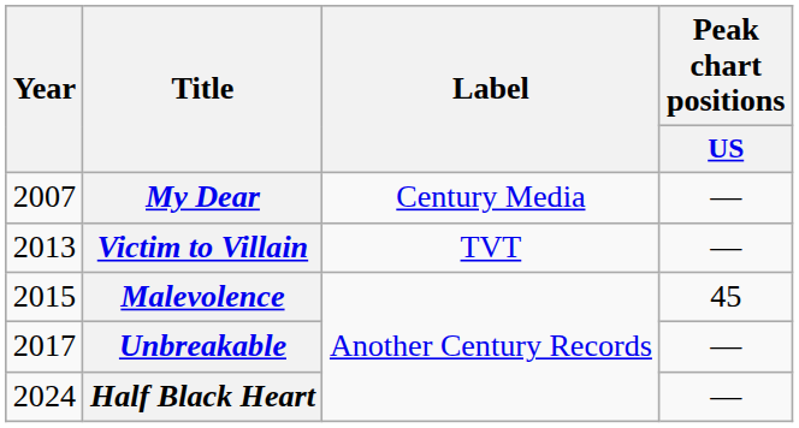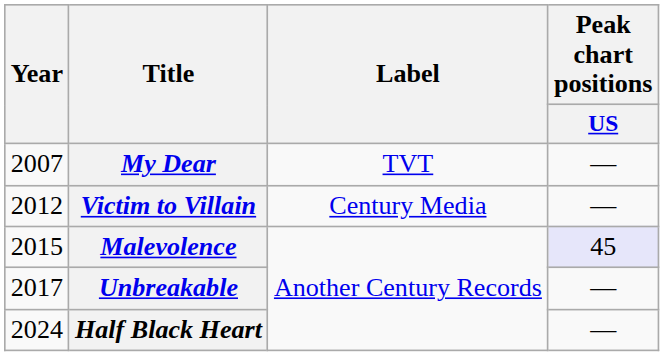 <table class="wikitable plainrowheaders" style="text-align:center">
 <tr>
 <th rowspan="2">Year</th>
 <th rowspan="2">Title</th>
 <th rowspan="2">Label</th>
 <th colspan="1">Peak chart positions</th>
 </tr>
 <tr>
 <th scope="col" style="width:3em;font-size:90%;"><a href='#'>US</a><br></th>
 </tr>
 <tr>
 <td>2007</td>
 <th scope="row"><em><a href='#'>My Dear</a></em></th>
-<td><a href='#'>Century Media</a></td>
+<td><a href='#'>TVT</a></td>
 <td>—</td>
 </tr>
 <tr>
-<td>2013</td>
+<td>2012</td>
 <th scope="row"><em><a href='#'>Victim to Villain</a></em></th>
-<td><a href='#'>TVT</a></td>
+<td><a href='#'>Century Media</a></td>
 <td>—</td>
 </tr>
 <tr>
 <td>2015</td>
 <th scope="row"><em><a href='#'>Malevolence</a></em></th>
 <td rowspan="3"><a href='#'>Another Century Records</a></td>
-<td>45</td>
+<td style="background: lavender;">45</td>
 </tr>
 <tr>
 <td>2017</td>
 <th scope="row"><em><a href='#'>Unbreakable</a></em></th>
 <td>—</td>
 </tr>
 <tr>
 <td>2024</td>
 <th scope="row"><em>Half Black Heart</em></th>
 <td>—</td>
 </tr>
 </table>
